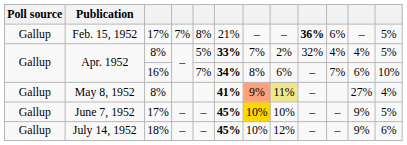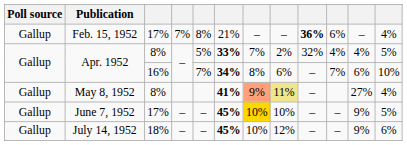 <table class="wikitable" style="font-size:90%;text-align:center;">
 <tr>
 <th>Poll source</th>
 <th style="width:90px;">Publication</th>
 <th></th>
 <th></th>
 <th></th>
 <th></th>
 <th></th>
 <th></th>
 <th></th>
 <th></th>
 <th></th>
 <th></th>
 </tr>
 <tr>
 <td>Gallup</td>
 <td>Feb. 15, 1952</td>
 <td>17%</td>
 <td>7%</td>
 <td>8%</td>
 <td>21%</td>
 <td>–</td>
 <td>–</td>
 <td><strong>36%</strong></td>
 <td>6%</td>
 <td>–</td>
-<td>5%</td>
+<td>4%</td>
 </tr>
 <tr>
 <td rowspan="2">Gallup</td>
 <td rowspan="2">Apr. 1952</td>
 <td>8%</td>
 <td rowspan="2">–</td>
 <td>5%</td>
 <td><strong>33%</strong></td>
 <td>7%</td>
 <td>2%</td>
 <td>32%</td>
 <td>4%</td>
 <td>4%</td>
 <td>5%</td>
 </tr>
 <tr>
 <td>16%</td>
 <td>7%</td>
 <td><strong>34%</strong></td>
 <td>8%</td>
 <td>6%</td>
 <td>–</td>
 <td>7%</td>
 <td>6%</td>
 <td>10%</td>
 </tr>
 <tr>
 <td>Gallup</td>
 <td>May 8, 1952</td>
 <td>8%</td>
 <td></td>
 <td></td>
 <td><strong>41%</strong></td>
 <td style="background: lightsalmon;">9%</td>
 <td style="background: khaki;">11%</td>
 <td>–</td>
 <td></td>
 <td>27%</td>
 <td>4%</td>
 </tr>
 <tr>
 <td>Gallup</td>
 <td>June 7, 1952</td>
 <td>17%</td>
 <td>–</td>
 <td>–</td>
 <td><strong>45%</strong></td>
 <td style="background: gold;">10%</td>
 <td>10%</td>
 <td>–</td>
 <td>–</td>
 <td>9%</td>
 <td>5%</td>
 </tr>
 <tr>
 <td>Gallup</td>
 <td>July 14, 1952</td>
 <td>18%</td>
 <td>–</td>
 <td>–</td>
 <td><strong>45%</strong></td>
 <td>10%</td>
 <td>12%</td>
 <td>–</td>
 <td>–</td>
 <td>9%</td>
 <td>6%</td>
 </tr>
 </table>
